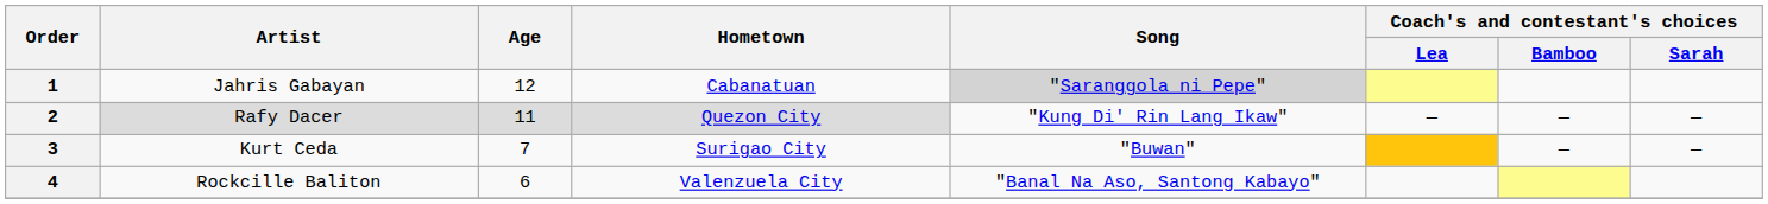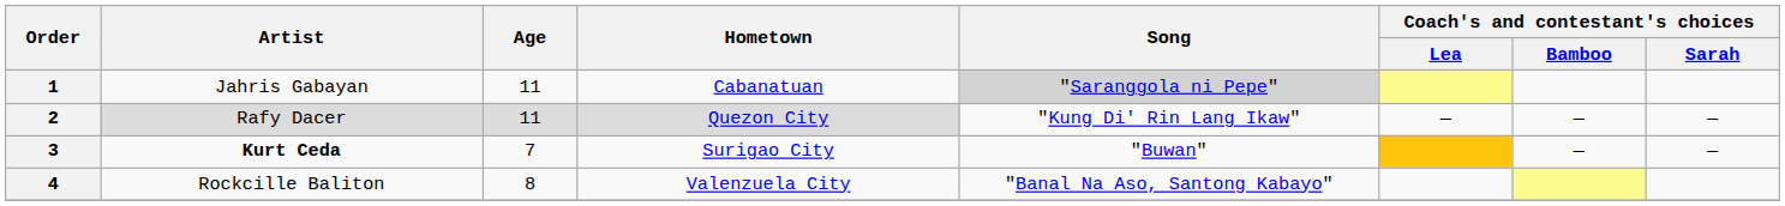 <table class="wikitable" style="text-align:center; line-height:17px; width:100%;">
 <tr>
 <th rowspan="2" scope="col" width="05%">Order</th>
 <th rowspan="2" scope="col" width="20%">Artist</th>
 <th rowspan="2" scope="col" width="05%">Age</th>
 <th rowspan="2" scope="col" width="20%">Hometown</th>
 <th rowspan="2" scope="col" width="22%">Song</th>
 <th colspan="3" scope="col" width="28%">Coach's and contestant's choices</th>
 </tr>
 <tr>
 <th width="07%"><a href='#'>Lea</a></th>
 <th width="07%"><a href='#'>Bamboo</a></th>
 <th width="07%"><a href='#'>Sarah</a></th>
 </tr>
 <tr>
 <th>1</th>
 <td>Jahris Gabayan</td>
-<td>12</td>
+<td>11</td>
 <td><a href='#'>Cabanatuan</a></td>
 <td style="background: lightgrey;">"<a href='#'>Saranggola ni Pepe</a>"</td>
 <td style="background:#fdfc8f;"><strong></strong></td>
 <td><strong></strong></td>
 <td><strong></strong></td>
 </tr>
 <tr>
 <th>2</th>
 <td style="background:#DCDCDC;">Rafy Dacer</td>
 <td style="background:#DCDCDC;">11</td>
 <td style="background:#DCDCDC;"><a href='#'>Quezon City</a></td>
 <td>"<a href='#'>Kung Di' Rin Lang Ikaw</a>"</td>
 <td>—</td>
 <td>—</td>
 <td>—</td>
 </tr>
 <tr>
 <th>3</th>
-<td>Kurt Ceda</td>
+<td><strong>Kurt Ceda</strong></td>
 <td>7</td>
 <td><a href='#'>Surigao City</a></td>
 <td>"<a href='#'>Buwan</a>"</td>
 <td style="background:#FFC40C;"><strong></strong></td>
 <td>—</td>
 <td>—</td>
 </tr>
 <tr>
 <th>4</th>
 <td>Rockcille Baliton</td>
-<td>6</td>
+<td>8</td>
 <td><a href='#'>Valenzuela City</a></td>
 <td>"<a href='#'>Banal Na Aso, Santong Kabayo</a>"</td>
 <td><strong></strong></td>
 <td style="background:#fdfc8f;"><strong></strong></td>
 <td><strong></strong></td>
 </tr>
 <tr>
 </tr>
 </table>
